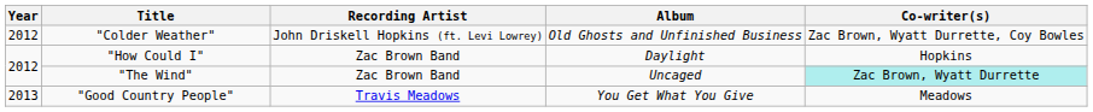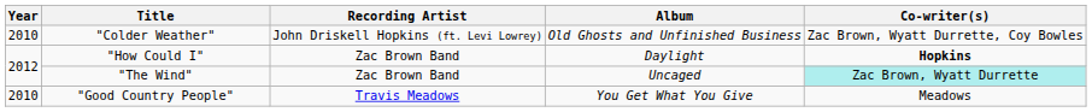 <table class="wikitable plainrowheaders" style="text-align:center;">
 <tr>
 <th>Year</th>
 <th style="width:18em;">Title</th>
 <th>Recording Artist</th>
 <th>Album</th>
 <th>Co-writer(s)</th>
 </tr>
 <tr>
-<td>2012</td>
+<td>2010</td>
 <td>"Colder Weather"</td>
 <td>John Driskell Hopkins <small>(ft. Levi Lowrey)</small></td>
 <td><em>Old Ghosts and Unfinished Business</em></td>
 <td>Zac Brown, Wyatt Durrette, Coy Bowles</td>
 </tr>
 <tr>
 <td rowspan="2">2012</td>
 <td>"How Could I"</td>
 <td>Zac Brown Band</td>
 <td><em>Daylight</em></td>
-<td>Hopkins</td>
+<td><strong>Hopkins</strong></td>
 </tr>
 <tr>
 <td>"The Wind"</td>
 <td>Zac Brown Band</td>
 <td><em>Uncaged</em></td>
 <td style="background: paleturquoise;">Zac Brown, Wyatt Durrette</td>
 </tr>
 <tr>
-<td>2013</td>
+<td>2010</td>
 <td>"Good Country People"</td>
 <td><a href='#'>Travis Meadows</a></td>
 <td><em>You Get What You Give</em></td>
 <td>Meadows</td>
 </tr>
 </table>
